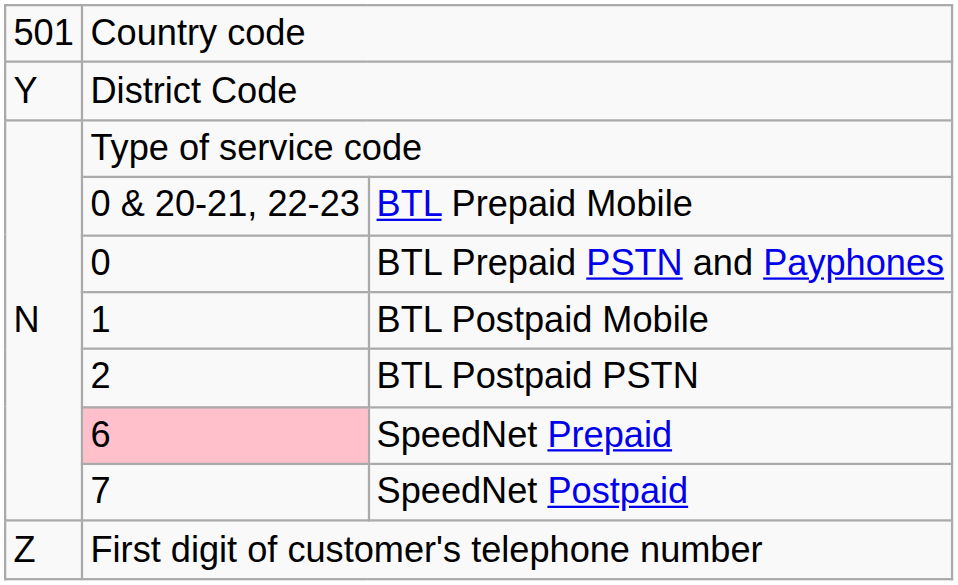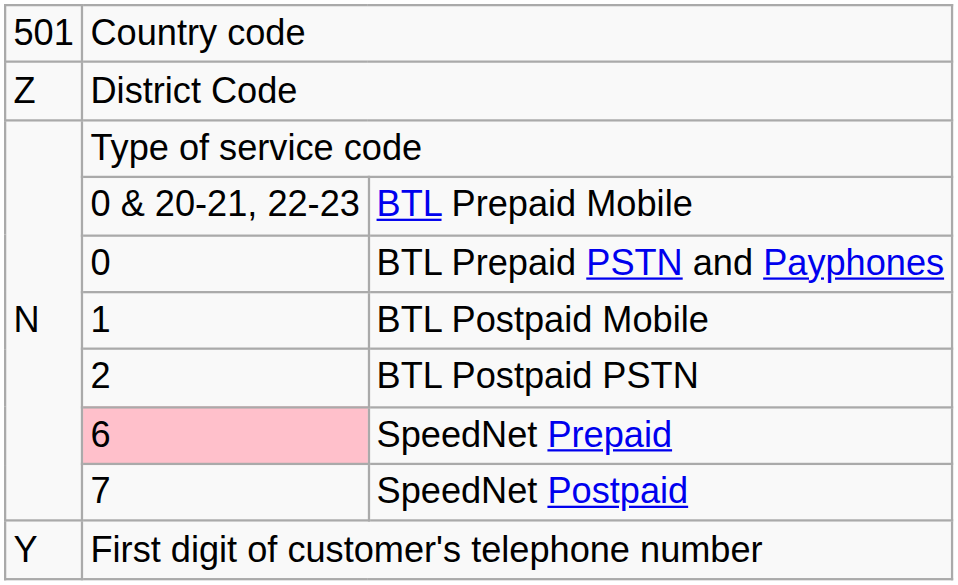 <table class="wikitable" border=1>
 <tr>
 <td>501</td>
 <td colspan="2">Country code</td>
 </tr>
 <tr>
-<td>Y</td>
+<td>Z</td>
 <td colspan="2">District Code</td>
 </tr>
 <tr>
 <td rowspan="7">N</td>
 <td colspan="2">Type of service code</td>
 </tr>
 <tr>
 <td>0 & 20-21, 22-23</td>
 <td><a href='#'>BTL</a> Prepaid Mobile</td>
 </tr>
 <tr>
 <td>0</td>
 <td>BTL Prepaid <a href='#'>PSTN</a> and <a href='#'>Payphones</a></td>
 </tr>
 <tr>
 <td>1</td>
 <td>BTL Postpaid Mobile</td>
 </tr>
 <tr>
 <td>2</td>
 <td>BTL Postpaid PSTN</td>
 </tr>
 <tr>
 <td style="background: pink;">6</td>
 <td>SpeedNet <a href='#'>Prepaid</a></td>
 </tr>
 <tr>
 <td>7</td>
 <td>SpeedNet <a href='#'>Postpaid</a></td>
 </tr>
 <tr>
-<td>Z</td>
+<td>Y</td>
 <td colspan="2">First digit of customer's telephone number</td>
 </tr>
 </table>
